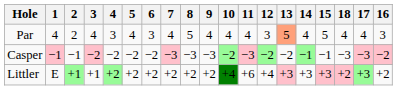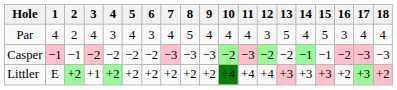 <table class="wikitable" style="text-align:center">
 <tr>
 <th>Hole</th>
 <th> 1 </th>
 <th> 2 </th>
 <th> 3 </th>
 <th> 4 </th>
 <th> 5 </th>
 <th> 6 </th>
 <th> 7 </th>
 <th> 8 </th>
 <th> 9 </th>
 <th>10</th>
 <th>11</th>
 <th>12</th>
 <th>13</th>
 <th>14</th>
 <th>15</th>
+<th>16</th>
+<th>17</th>
 <th>18</th>
-<th>17</th>
-<th>16</th>
 </tr>
 <tr>
 <td>Par</td>
 <td>4</td>
 <td>2</td>
 <td>4</td>
 <td>3</td>
 <td>4</td>
 <td>3</td>
 <td>4</td>
 <td>5</td>
 <td>4</td>
 <td>4</td>
 <td>4</td>
 <td>3</td>
-<td style="background: lightsalmon;">5</td>
+<td>5</td>
 <td>4</td>
 <td>5</td>
+<td>3</td>
 <td>4</td>
 <td>4</td>
-<td>3</td>
 </tr>
 <tr>
 <td align=left> Casper</td>
 <td style="background: Pink;">−1</td>
 <td>−1</td>
 <td style="background: Pink;">−2</td>
 <td>−2</td>
 <td>−2</td>
 <td>−2</td>
 <td style="background: Pink;">−3</td>
 <td>−3</td>
 <td>−3</td>
 <td style="background: PaleGreen;">−2</td>
 <td style="background: Pink;">−3</td>
 <td style="background: PaleGreen;">−2</td>
 <td>−2</td>
 <td style="background: PaleGreen;">−1</td>
 <td>−1</td>
+<td style="background: Pink;">−2</td>
+<td style="background: Pink;">−3</td>
 <td>−3</td>
-<td style="background: Pink;">−3</td>
-<td style="background: Pink;">−2</td>
 </tr>
 <tr>
 <td align=left> Littler</td>
 <td>E</td>
-<td style="background: PaleGreen;">+1</td>
+<td style="background: PaleGreen;">+2</td>
 <td>+1</td>
 <td style="background: PaleGreen;">+2</td>
 <td>+2</td>
 <td>+2</td>
 <td>+2</td>
 <td>+2</td>
 <td>+2</td>
 <td style="background: Green;">+4</td>
-<td>+6</td>
+<td>+4</td>
 <td>+4</td>
 <td style="background: Pink;">+3</td>
 <td>+3</td>
 <td style="background: Pink;">+3</td>
+<td>+2</td>
+<td style="background: PaleGreen;">+3</td>
 <td style="background: Pink;">+2</td>
-<td style="background: PaleGreen;">+3</td>
-<td>+2</td>
 </tr>
 </table>
